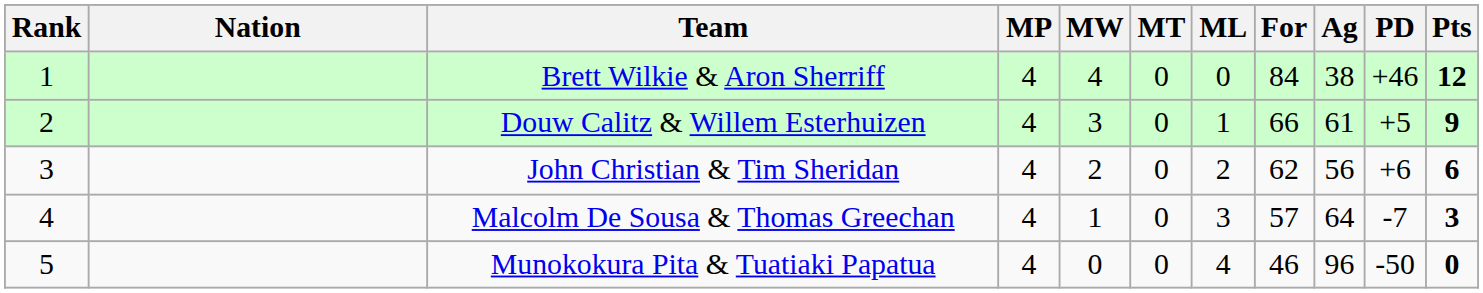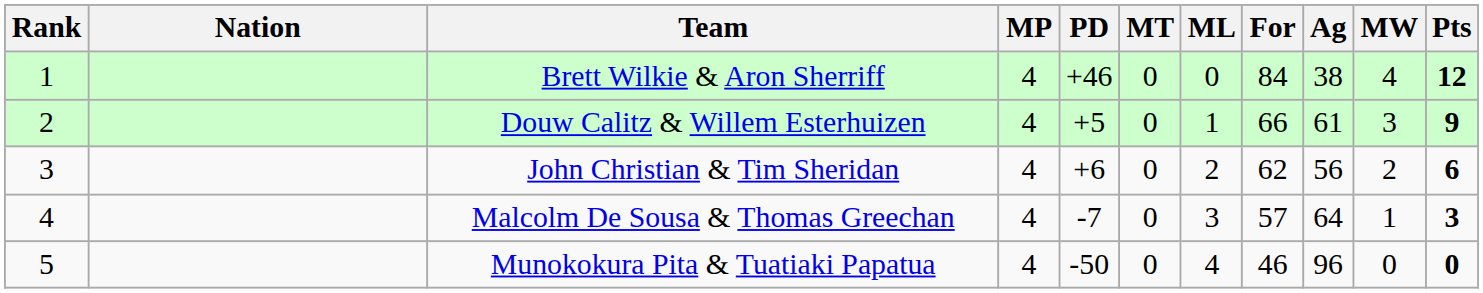 <table class=wikitable style="text-align:center">
 <tr>
 <th width=20>Rank</th>
 <th width=175>Nation</th>
 <th width=300>Team</th>
 <th width=20>MP</th>
-<th width=20>MW</th>
+<th width=20>PD</th>
 <th width=20>MT</th>
 <th width=20>ML</th>
 <th width=20>For</th>
 <th width=20>Ag</th>
-<th width=20>PD</th>
+<th width=20>MW</th>
 <th width=20>Pts</th>
 </tr>
 <tr bgcolor="#ccffcc">
 <td>1</td>
 <td align=left><strong></strong></td>
 <td><a href='#'>Brett Wilkie</a> & <a href='#'>Aron Sherriff</a></td>
 <td>4</td>
-<td>4</td>
+<td>+46</td>
 <td>0</td>
 <td>0</td>
 <td>84</td>
 <td>38</td>
-<td>+46</td>
+<td>4</td>
 <td><strong>12</strong></td>
 </tr>
 <tr bgcolor="#ccffcc">
 <td>2</td>
 <td align=left><strong></strong></td>
 <td><a href='#'>Douw Calitz</a> & <a href='#'>Willem Esterhuizen</a></td>
 <td>4</td>
-<td>3</td>
+<td>+5</td>
 <td>0</td>
 <td>1</td>
 <td>66</td>
 <td>61</td>
-<td>+5</td>
+<td>3</td>
 <td><strong>9</strong></td>
 </tr>
 <tr>
 <td>3</td>
 <td align=left></td>
 <td><a href='#'>John Christian</a> & <a href='#'>Tim Sheridan</a></td>
 <td>4</td>
-<td>2</td>
+<td>+6</td>
 <td>0</td>
 <td>2</td>
 <td>62</td>
 <td>56</td>
-<td>+6</td>
+<td>2</td>
 <td><strong>6</strong></td>
 </tr>
 <tr>
 <td>4</td>
 <td align=left></td>
 <td><a href='#'>Malcolm De Sousa</a> & <a href='#'>Thomas Greechan</a></td>
 <td>4</td>
-<td>1</td>
+<td>-7</td>
 <td>0</td>
 <td>3</td>
 <td>57</td>
 <td>64</td>
-<td>-7</td>
+<td>1</td>
 <td><strong>3</strong></td>
 </tr>
 <tr>
 <td>5</td>
 <td align=left></td>
 <td><a href='#'>Munokokura Pita</a> & <a href='#'>Tuatiaki Papatua</a></td>
 <td>4</td>
-<td>0</td>
+<td>-50</td>
 <td>0</td>
 <td>4</td>
 <td>46</td>
 <td>96</td>
-<td>-50</td>
+<td>0</td>
 <td><strong>0</strong></td>
 </tr>
 </table>
